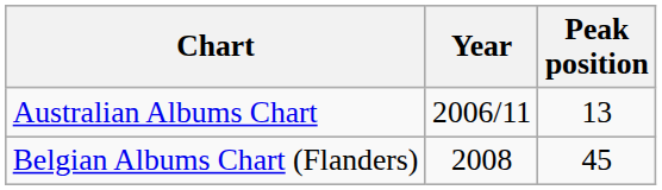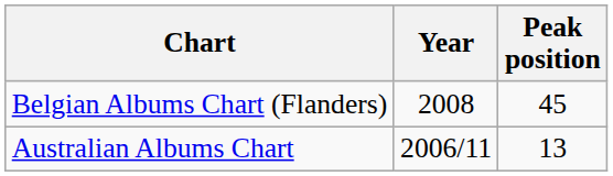 <table class="wikitable">
 <tr>
 <th>Chart</th>
 <th>Year</th>
 <th>Peak<br>position</th>
 </tr>
 <tr>
+<td><a href='#'>Belgian Albums Chart</a> (Flanders)</td>
+<td style="text-align:center;">2008</td>
+<td style="text-align:center;">45</td>
+</tr>
+<tr>
 <td><a href='#'>Australian Albums Chart</a></td>
 <td style="text-align:center;">2006/11</td>
 <td style="text-align:center;">13</td>
 </tr>
-<tr>
-<td><a href='#'>Belgian Albums Chart</a> (Flanders)</td>
-<td style="text-align:center;">2008</td>
-<td style="text-align:center;">45</td>
-</tr>
 </table>
